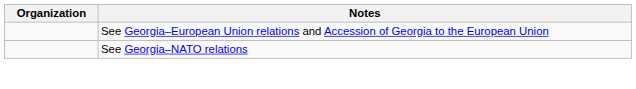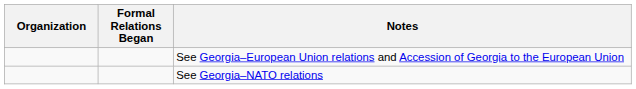 <table class="wikitable sortable" border="1" style="width:100%; margin:auto;">
 <tr>
 <th width="15%">Organization</th>
+<th width="12%">Formal Relations Began</th>
 <th>Notes</th>
 </tr>
 <tr -valign="top">
+<td></td>
 <td></td>
 <td>See <a href='#'>Georgia–European Union relations</a> and <a href='#'>Accession of Georgia to the European Union</a></td>
 </tr>
 <tr -valign="top">
 <td></td>
+<td></td>
 <td>See <a href='#'>Georgia–NATO relations</a></td>
 </tr>
 </table>
